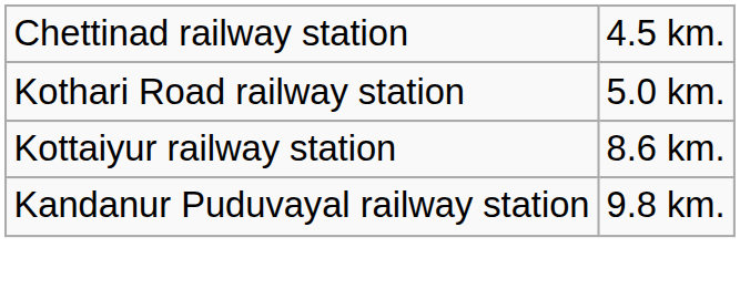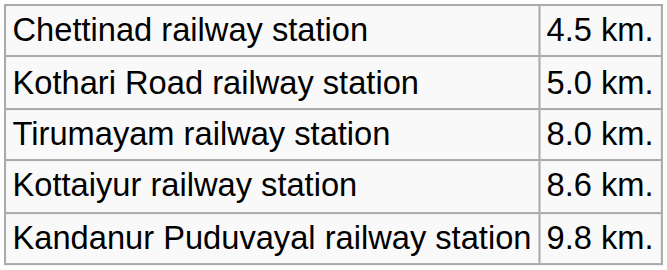 <table class="wikitable">
 <tr>
 <td>Chettinad railway station</td>
 <td>4.5 km.</td>
 </tr>
 <tr>
 <td>Kothari Road railway station</td>
 <td>5.0 km.</td>
 </tr>
 <tr>
+<td>Tirumayam railway station</td>
+<td>8.0 km.</td>
+</tr>
+<tr>
 <td>Kottaiyur railway station</td>
 <td>8.6 km.</td>
 </tr>
 <tr>
 <td>Kandanur Puduvayal railway station</td>
 <td>9.8 km.</td>
 </tr>
 </table>
